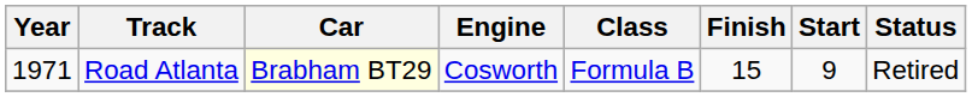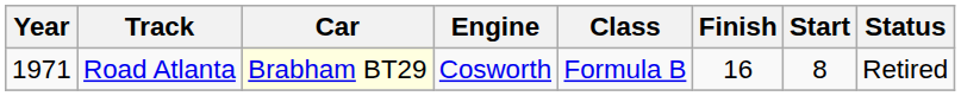 <table class="wikitable" style="text-align:center; font-size:90%">
 <tr>
 <th>Year</th>
 <th>Track</th>
 <th>Car</th>
 <th>Engine</th>
 <th>Class</th>
 <th>Finish</th>
 <th>Start</th>
 <th>Status</th>
 </tr>
 <tr>
 <td>1971</td>
 <td><a href='#'>Road Atlanta</a></td>
 <td style="background: lightyellow;"><a href='#'>Brabham</a> BT29</td>
 <td><a href='#'>Cosworth</a></td>
 <td><a href='#'>Formula B</a></td>
-<td>15</td>
-<td>9</td>
+<td>16</td>
+<td>8</td>
 <td>Retired</td>
 </tr>
 </table>
